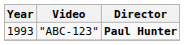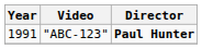 <table class="wikitable">
 <tr>
 <th>Year</th>
 <th>Video</th>
 <th>Director</th>
 </tr>
 <tr>
-<td>1993</td>
+<td>1991</td>
 <td>"ABC-123"</td>
 <td><strong>Paul Hunter</strong></td>
 </tr>
 <tr>
 </tr>
 </table>
